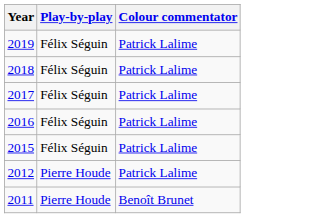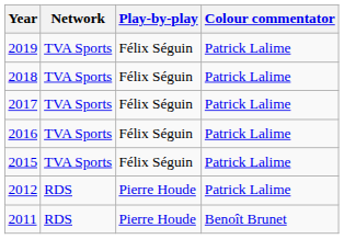 <table class="wikitable sortable" style="font-size:1.00em; line-height:1.5em;">
 <tr>
 <th>Year</th>
+<th>Network</th>
 <th><a href='#'>Play-by-play</a></th>
 <th><a href='#'>Colour commentator</a></th>
 </tr>
 <tr>
 <td><a href='#'>2019</a></td>
+<td><a href='#'>TVA Sports</a></td>
 <td>Félix Séguin</td>
 <td><a href='#'>Patrick Lalime</a></td>
 </tr>
 <tr>
 <td><a href='#'>2018</a></td>
+<td><a href='#'>TVA Sports</a></td>
 <td>Félix Séguin</td>
 <td><a href='#'>Patrick Lalime</a></td>
 </tr>
 <tr>
 <td><a href='#'>2017</a></td>
+<td><a href='#'>TVA Sports</a></td>
 <td>Félix Séguin</td>
 <td><a href='#'>Patrick Lalime</a></td>
 </tr>
 <tr>
 <td><a href='#'>2016</a></td>
+<td><a href='#'>TVA Sports</a></td>
 <td>Félix Séguin</td>
 <td><a href='#'>Patrick Lalime</a></td>
 </tr>
 <tr>
 <td><a href='#'>2015</a></td>
+<td><a href='#'>TVA Sports</a></td>
 <td>Félix Séguin</td>
 <td><a href='#'>Patrick Lalime</a></td>
 </tr>
 <tr>
 <td><a href='#'>2012</a></td>
+<td><a href='#'>RDS</a></td>
 <td><a href='#'>Pierre Houde</a></td>
 <td><a href='#'>Patrick Lalime</a></td>
 </tr>
 <tr>
 <td><a href='#'>2011</a></td>
+<td><a href='#'>RDS</a></td>
 <td><a href='#'>Pierre Houde</a></td>
 <td><a href='#'>Benoît Brunet</a></td>
 </tr>
 </table>
